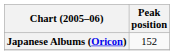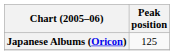 <table class="wikitable sortable plainrowheaders">
 <tr>
 <th scope="col">Chart (2005–06)</th>
 <th scope="col">Peak<br> position</th>
 </tr>
 <tr>
 <th scope="row">Japanese Albums (<a href='#'>Oricon</a>)</th>
-<td style="text-align:center;">152</td>
+<td style="text-align:center;">125</td>
 </tr>
 <tr>
 </tr>
 <tr>
 </tr>
 <tr>
 </tr>
 </table>
